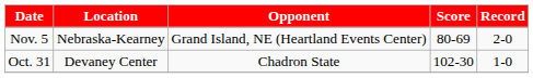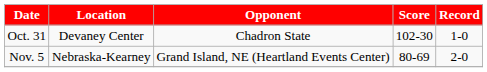 <table class="wikitable" style="text-align:center;">
 <tr>
 <th style="background:red;color:#FFFFFF;">Date</th>
 <th style="background:red;color:#FFFFFF;">Location</th>
 <th style="background:red;color:#FFFFFF;">Opponent</th>
 <th style="background:red;color:#FFFFFF;">Score</th>
 <th style="background:red;color:#FFFFFF;">Record</th>
 </tr>
 <tr>
+<td>Oct. 31</td>
+<td>Devaney Center</td>
+<td>Chadron State</td>
+<td>102-30</td>
+<td>1-0</td>
+</tr>
+<tr>
 <td>Nov. 5</td>
 <td>Nebraska-Kearney</td>
 <td>Grand Island, NE (Heartland Events Center)</td>
 <td>80-69</td>
 <td>2-0</td>
 </tr>
 <tr>
-<td>Oct. 31</td>
-<td>Devaney Center</td>
-<td>Chadron State</td>
-<td>102-30</td>
-<td>1-0</td>
-</tr>
-<tr>
 </tr>
 </table>
